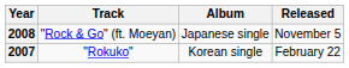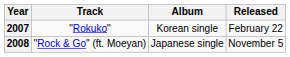 <table class="wikitable" style="text-align:center">
 <tr>
 <th>Year</th>
 <th>Track</th>
 <th>Album</th>
 <th>Released</th>
 </tr>
 <tr>
+<th>2007</th>
+<td>"<a href='#'>Rokuko</a>"</td>
+<td>Korean single</td>
+<td>February 22</td>
+</tr>
+<tr>
 <th>2008</th>
 <td>"<a href='#'>Rock & Go</a>" (ft. Moeyan)</td>
 <td>Japanese single</td>
 <td>November 5</td>
 </tr>
-<tr>
-<th>2007</th>
-<td>"<a href='#'>Rokuko</a>"</td>
-<td>Korean single</td>
-<td>February 22</td>
-</tr>
 </table>
